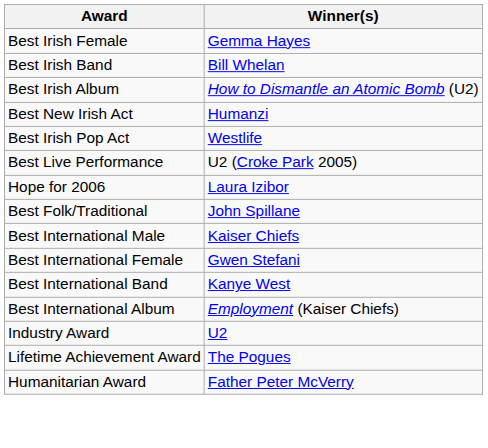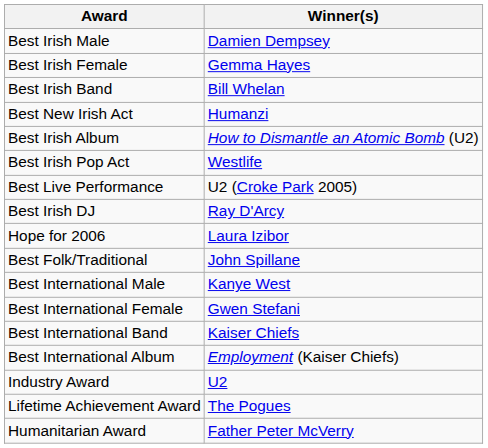 <table class="wikitable">
 <tr>
 <th>Award</th>
 <th>Winner(s)</th>
+</tr>
+<tr>
+<td>Best Irish Male</td>
+<td><a href='#'>Damien Dempsey</a></td>
 </tr>
 <tr>
 <td>Best Irish Female</td>
 <td><a href='#'>Gemma Hayes</a></td>
 </tr>
 <tr>
 <td>Best Irish Band</td>
 <td><a href='#'>Bill Whelan</a></td>
 </tr>
 <tr>
+<td>Best New Irish Act</td>
+<td><a href='#'>Humanzi</a></td>
+</tr>
+<tr>
 <td>Best Irish Album</td>
 <td><em><a href='#'>How to Dismantle an Atomic Bomb</a></em> (U2)</td>
-</tr>
-<tr>
-<td>Best New Irish Act</td>
-<td><a href='#'>Humanzi</a></td>
 </tr>
 <tr>
 <td>Best Irish Pop Act</td>
 <td><a href='#'>Westlife</a></td>
 </tr>
 <tr>
 <td>Best Live Performance</td>
 <td>U2 (<a href='#'>Croke Park</a> 2005)</td>
+</tr>
+<tr>
+<td>Best Irish DJ</td>
+<td><a href='#'>Ray D'Arcy</a></td>
 </tr>
 <tr>
 <td>Hope for 2006</td>
 <td><a href='#'>Laura Izibor</a></td>
 </tr>
 <tr>
 <td>Best Folk/Traditional</td>
 <td><a href='#'>John Spillane</a></td>
 </tr>
 <tr>
 <td>Best International Male</td>
-<td><a href='#'>Kaiser Chiefs</a></td>
+<td><a href='#'>Kanye West</a></td>
 </tr>
 <tr>
 <td>Best International Female</td>
 <td><a href='#'>Gwen Stefani</a></td>
 </tr>
 <tr>
 <td>Best International Band</td>
-<td><a href='#'>Kanye West</a></td>
+<td><a href='#'>Kaiser Chiefs</a></td>
 </tr>
 <tr>
 <td>Best International Album</td>
 <td><em><a href='#'>Employment</a></em> (Kaiser Chiefs)</td>
 </tr>
 <tr>
 <td>Industry Award</td>
 <td><a href='#'>U2</a></td>
 </tr>
 <tr>
 <td>Lifetime Achievement Award</td>
 <td><a href='#'>The Pogues</a></td>
 </tr>
 <tr>
 <td>Humanitarian Award</td>
 <td><a href='#'>Father Peter McVerry</a></td>
 </tr>
 </table>
